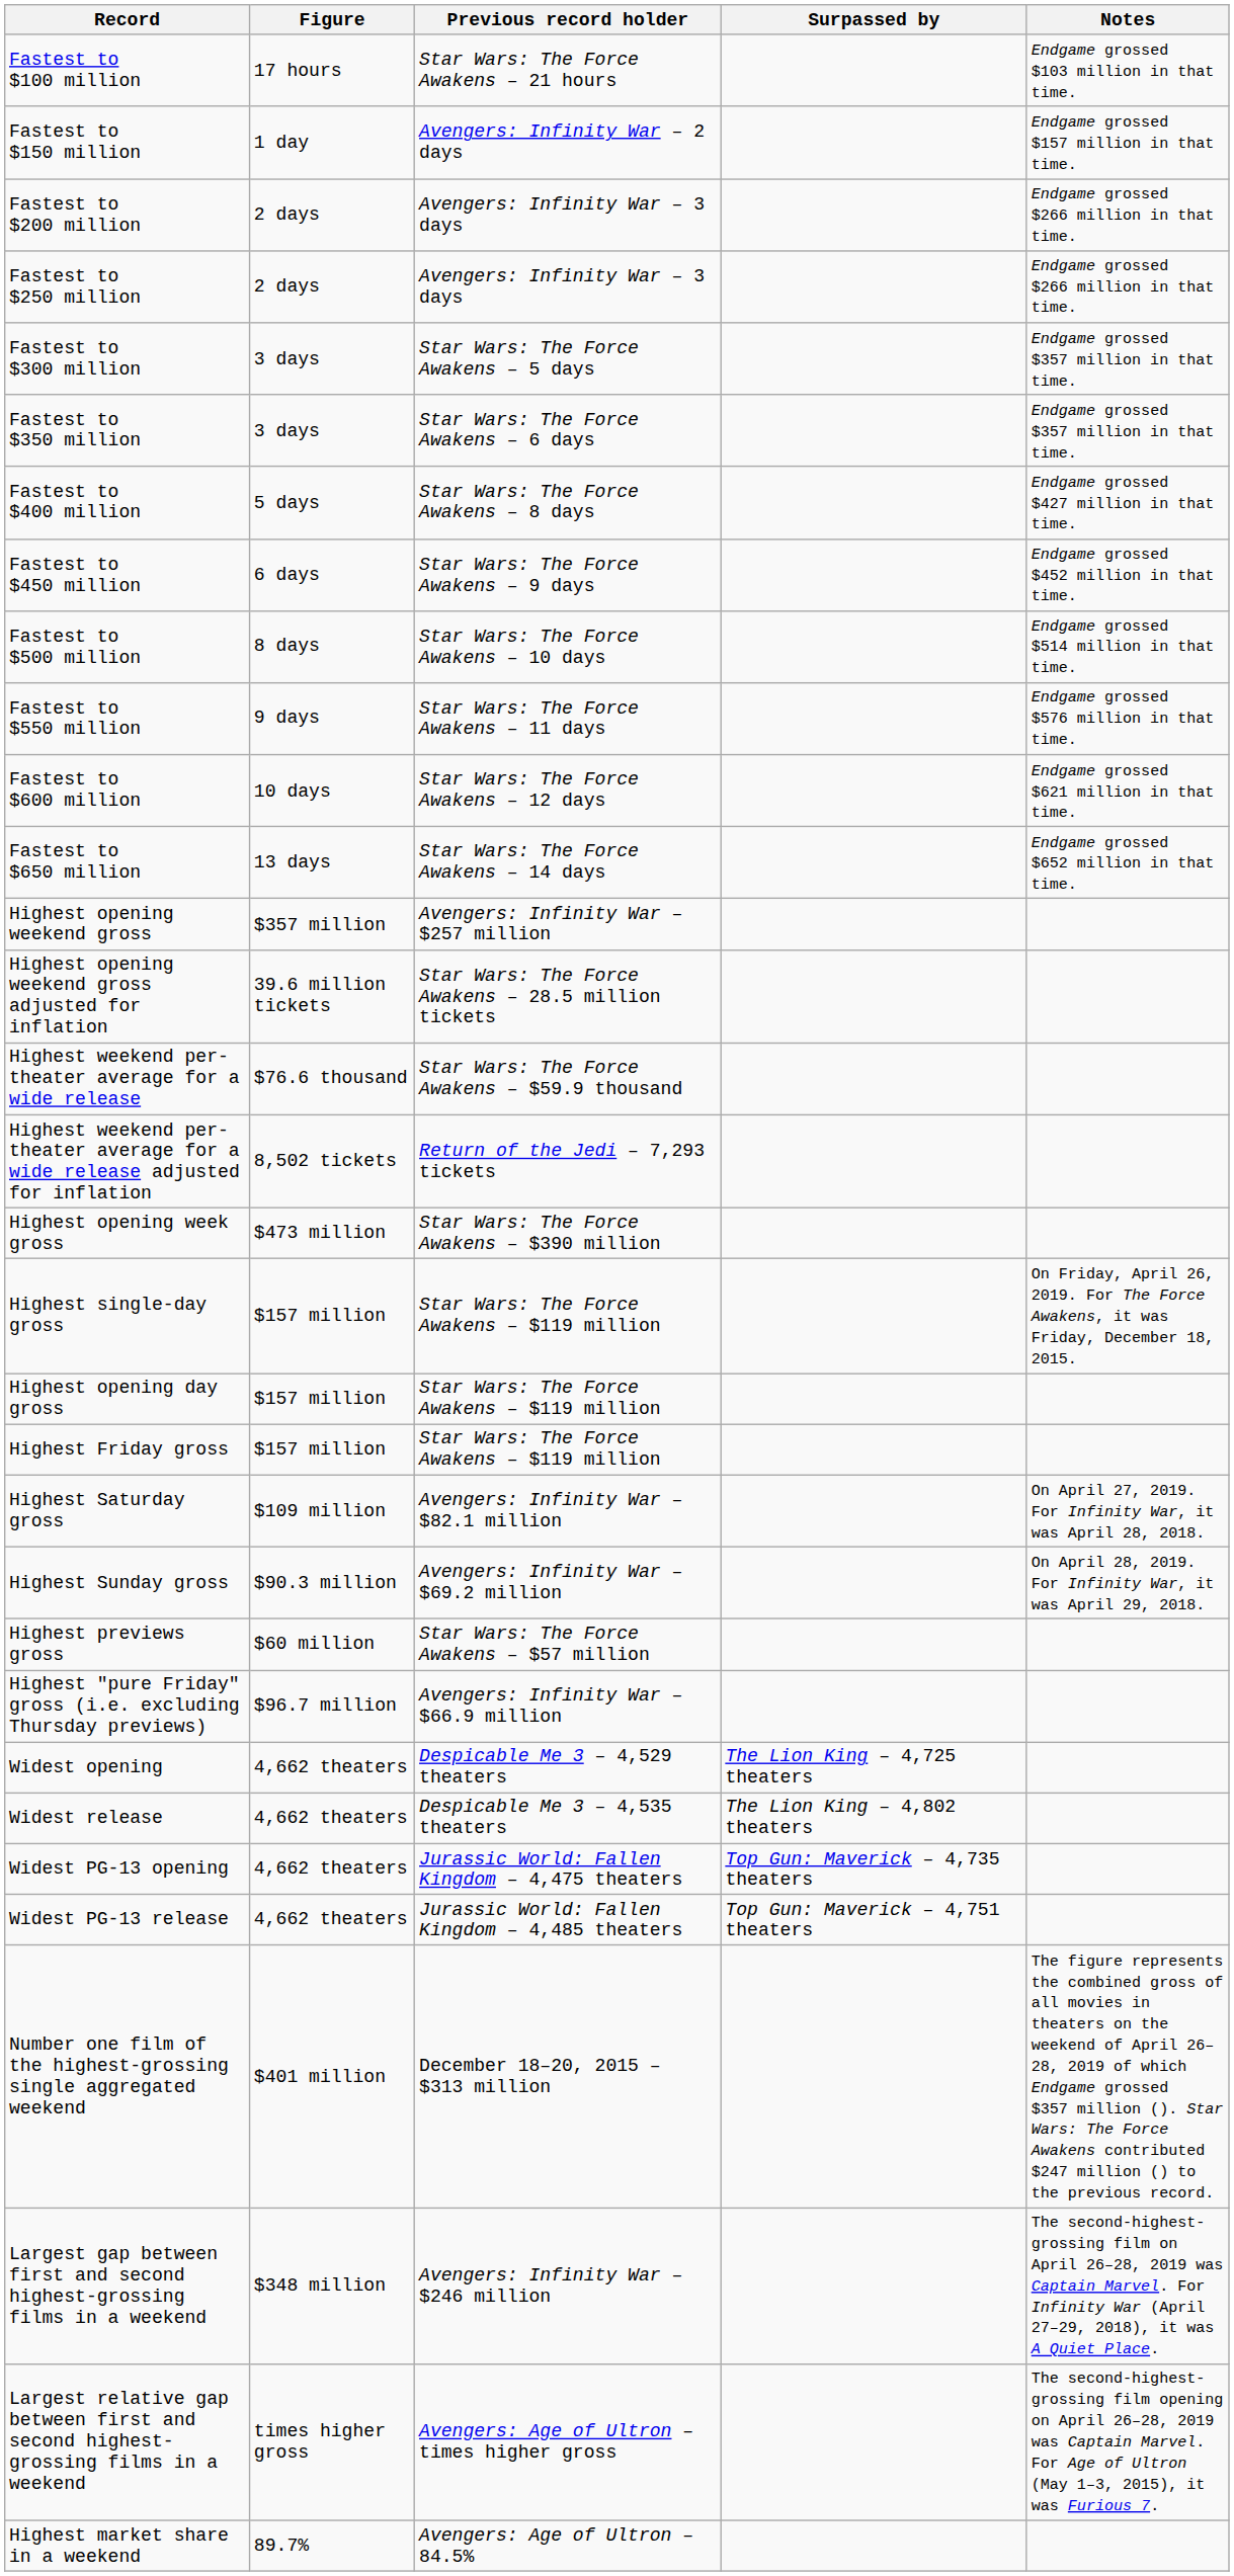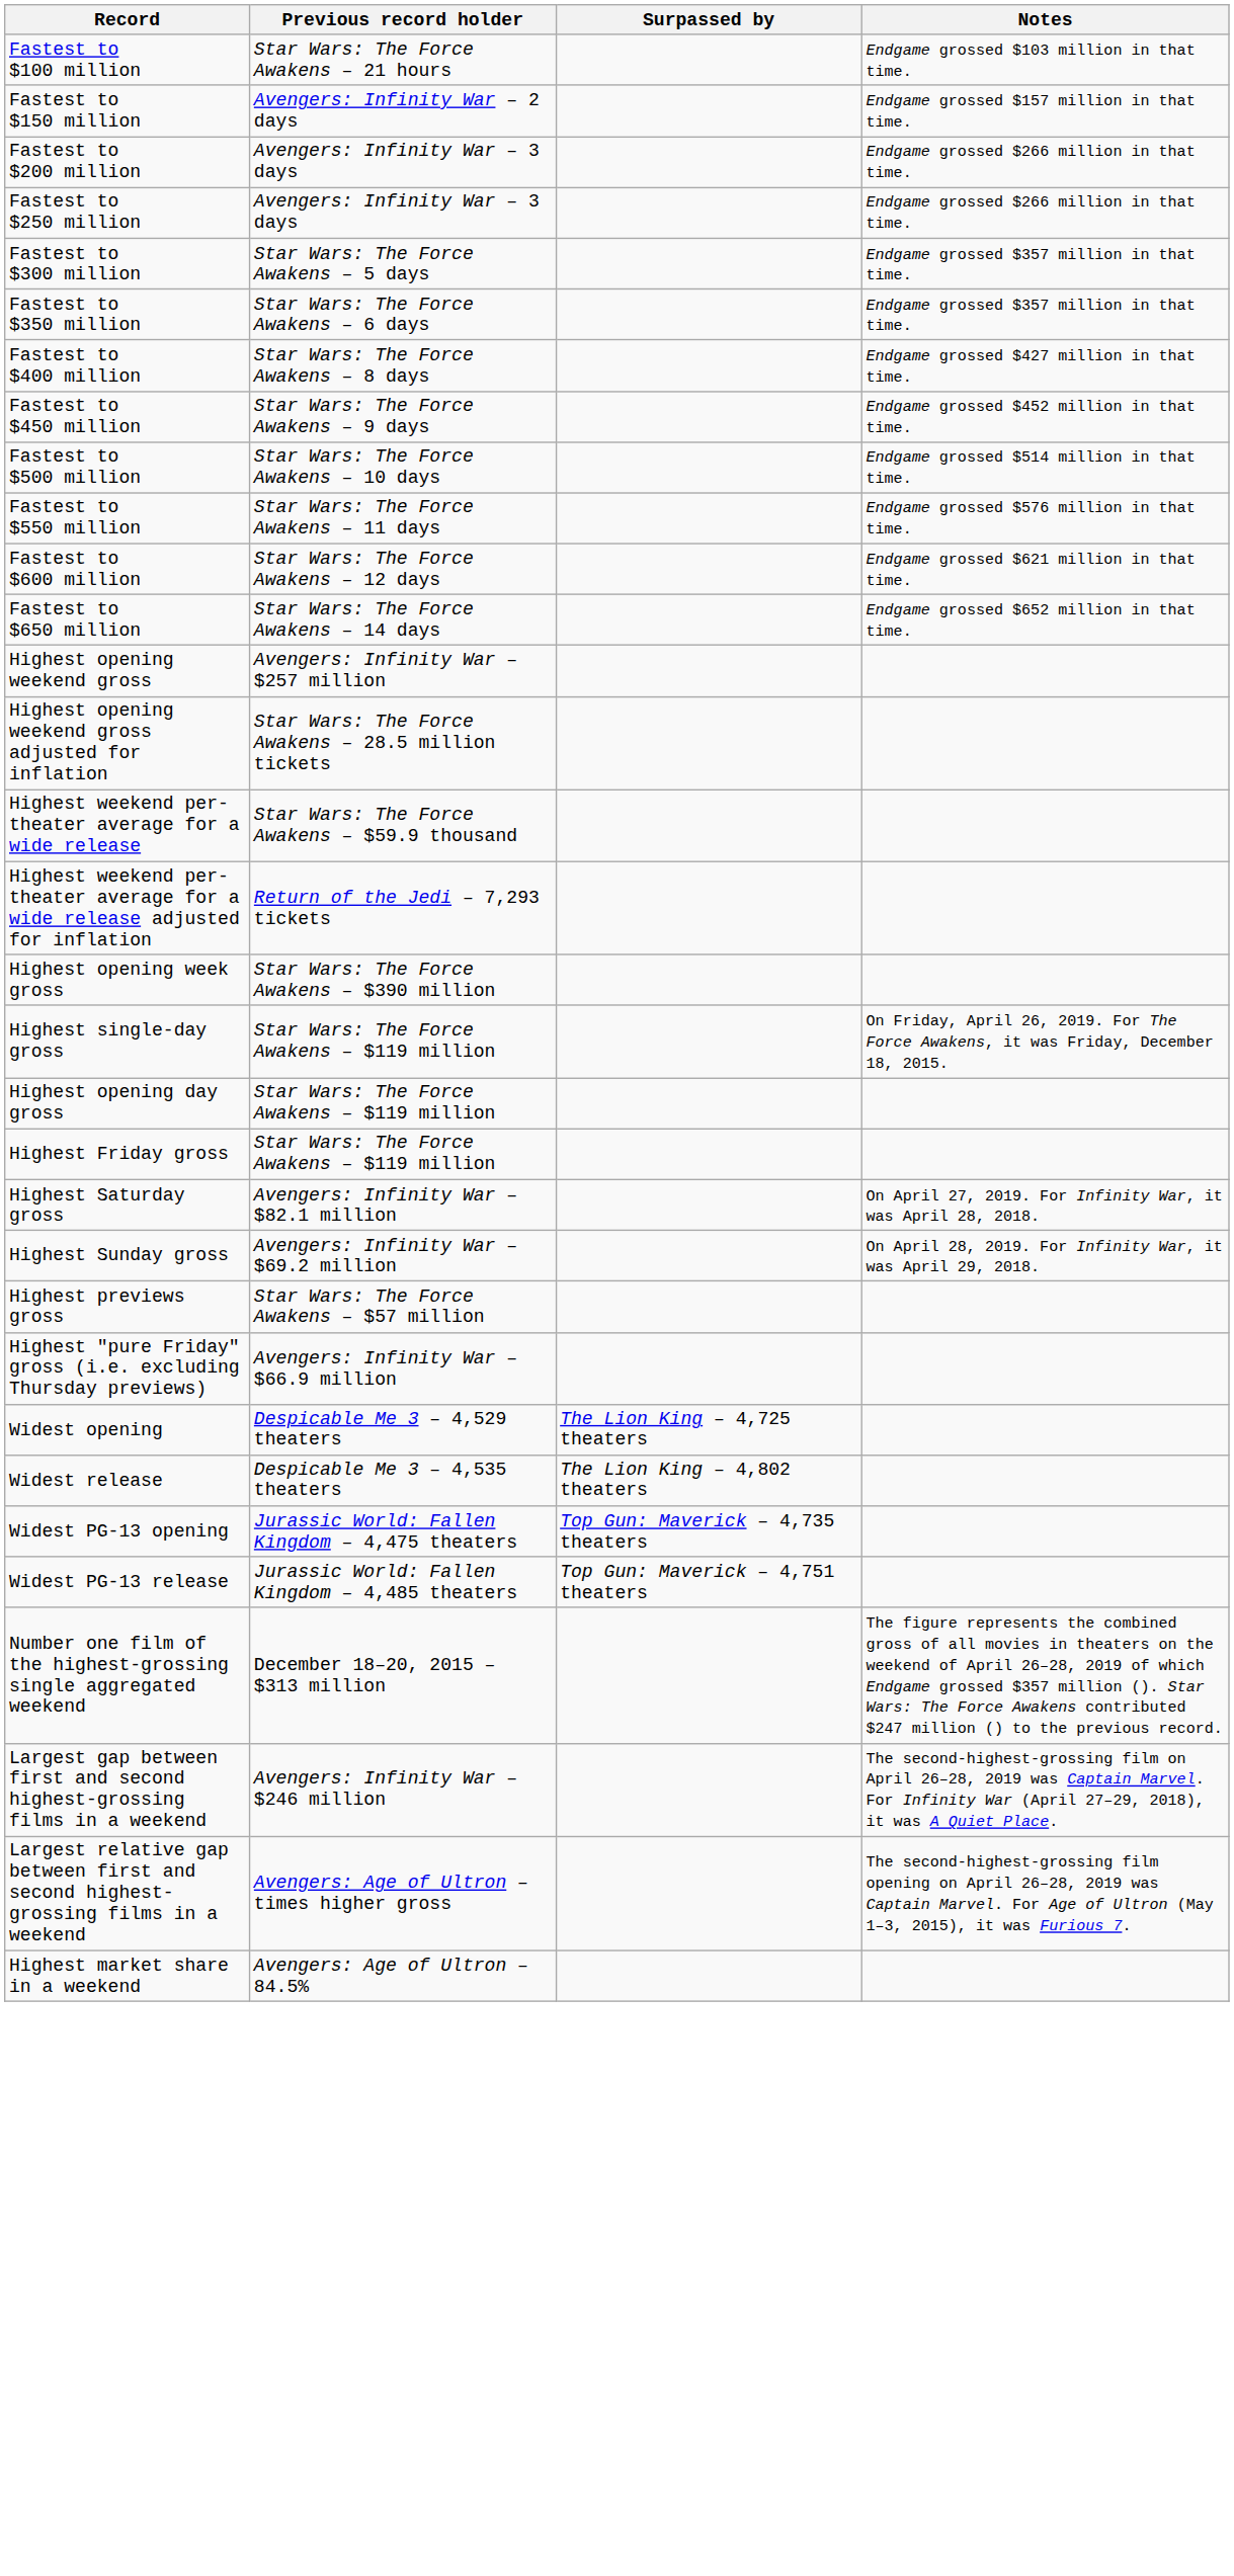 <table class="wikitable">
 <tr>
 <th width=20%>Record</th>
-<th>Figure</th>
 <th width=25%>Previous record holder</th>
 <th width=25%>Surpassed by</th>
 <th>Notes</th>
 </tr>
 <tr>
 <td><a href='#'>Fastest to</a> $100 million</td>
-<td>17 hours</td>
 <td><em>Star Wars: The Force Awakens</em> – 21 hours</td>
 <td></td>
 <td><small><em>Endgame</em> grossed $103 million in that time.</small></td>
 </tr>
 <tr>
 <td>Fastest to $150 million</td>
-<td>1 day</td>
 <td><em><a href='#'>Avengers: Infinity War</a></em> – 2 days</td>
 <td></td>
 <td><small><em>Endgame</em> grossed $157 million in that time.</small></td>
 </tr>
 <tr>
 <td>Fastest to $200 million</td>
-<td>2 days</td>
 <td><em>Avengers: Infinity War</em> – 3 days</td>
 <td></td>
 <td><small><em>Endgame</em> grossed $266 million in that time.</small></td>
 </tr>
 <tr>
 <td>Fastest to $250 million</td>
-<td>2 days</td>
 <td><em>Avengers: Infinity War</em> – 3 days</td>
 <td></td>
 <td><small><em>Endgame</em> grossed $266 million in that time.</small></td>
 </tr>
 <tr>
 <td>Fastest to $300 million</td>
-<td>3 days</td>
 <td><em>Star Wars: The Force Awakens</em> – 5 days</td>
 <td></td>
 <td><small><em>Endgame</em> grossed $357 million in that time.</small></td>
 </tr>
 <tr>
 <td>Fastest to $350 million</td>
-<td>3 days</td>
 <td><em>Star Wars: The Force Awakens</em> – 6 days</td>
 <td></td>
 <td><small><em>Endgame</em> grossed $357 million in that time.</small></td>
 </tr>
 <tr>
 <td>Fastest to $400 million</td>
-<td>5 days</td>
 <td><em>Star Wars: The Force Awakens</em> – 8 days</td>
 <td></td>
 <td><small><em>Endgame</em> grossed $427 million in that time.</small></td>
 </tr>
 <tr>
 <td>Fastest to $450 million</td>
-<td>6 days</td>
 <td><em>Star Wars: The Force Awakens</em> – 9 days</td>
 <td></td>
 <td><small><em>Endgame</em> grossed $452 million in that time.</small></td>
 </tr>
 <tr>
 <td>Fastest to $500 million</td>
-<td>8 days</td>
 <td><em>Star Wars: The Force Awakens</em> – 10 days</td>
 <td></td>
 <td><small><em>Endgame</em> grossed $514 million in that time.</small></td>
 </tr>
 <tr>
 <td>Fastest to $550 million</td>
-<td>9 days</td>
 <td><em>Star Wars: The Force Awakens</em> – 11 days</td>
 <td></td>
 <td><small><em>Endgame</em> grossed $576 million in that time.</small></td>
 </tr>
 <tr>
 <td>Fastest to $600 million</td>
-<td>10 days</td>
 <td><em>Star Wars: The Force Awakens</em> – 12 days</td>
 <td></td>
 <td><small><em>Endgame</em> grossed $621 million in that time.</small></td>
 </tr>
 <tr>
 <td>Fastest to $650 million</td>
-<td>13 days</td>
 <td><em>Star Wars: The Force Awakens</em> – 14 days</td>
 <td></td>
 <td><small><em>Endgame</em> grossed $652 million in that time.</small></td>
 </tr>
 <tr>
 <td>Highest opening weekend gross</td>
-<td>$357 million</td>
 <td><em>Avengers: Infinity War</em> – $257 million</td>
 <td></td>
 <td></td>
 </tr>
 <tr>
 <td>Highest opening weekend gross adjusted for inflation</td>
-<td> 39.6 million tickets</td>
 <td><em>Star Wars: The Force Awakens</em> –  28.5 million tickets</td>
 <td></td>
 <td></td>
 </tr>
 <tr>
 <td>Highest weekend per-theater average for a <a href='#'>wide release</a></td>
-<td>$76.6 thousand</td>
 <td><em>Star Wars: The Force Awakens</em> – $59.9 thousand</td>
 <td></td>
 <td></td>
 </tr>
 <tr>
 <td>Highest weekend per-theater average for a <a href='#'>wide release</a> adjusted for inflation</td>
-<td> 8,502 tickets</td>
 <td><em><a href='#'>Return of the Jedi</a></em> –  7,293 tickets</td>
 <td></td>
 <td></td>
 </tr>
 <tr>
 <td>Highest opening week gross</td>
-<td>$473 million</td>
 <td><em>Star Wars: The Force Awakens</em> – $390 million</td>
 <td></td>
 <td></td>
 </tr>
 <tr>
 <td>Highest single-day gross</td>
-<td>$157 million</td>
 <td><em>Star Wars: The Force Awakens</em> – $119 million</td>
 <td></td>
 <td><small>On Friday, April 26, 2019. For <em>The Force Awakens</em>, it was Friday, December 18, 2015.</small></td>
 </tr>
 <tr>
 <td>Highest opening day gross</td>
-<td>$157 million</td>
 <td><em>Star Wars: The Force Awakens</em> – $119 million</td>
 <td></td>
 <td></td>
 </tr>
 <tr>
 <td>Highest Friday gross</td>
-<td>$157 million</td>
 <td><em>Star Wars: The Force Awakens</em> – $119 million</td>
 <td></td>
 <td></td>
 </tr>
 <tr>
 <td>Highest Saturday gross</td>
-<td>$109 million</td>
 <td><em>Avengers: Infinity War</em> – $82.1 million</td>
 <td></td>
 <td><small>On April 27, 2019. For <em>Infinity War</em>, it was April 28, 2018.</small></td>
 </tr>
 <tr>
 <td>Highest Sunday gross</td>
-<td>$90.3 million</td>
 <td><em>Avengers: Infinity War</em> – $69.2 million</td>
 <td></td>
 <td><small>On April 28, 2019. For <em>Infinity War</em>, it was April 29, 2018.</small></td>
 </tr>
 <tr>
 <td>Highest previews gross</td>
-<td>$60 million</td>
 <td><em>Star Wars: The Force Awakens</em> – $57 million</td>
 <td></td>
 <td></td>
 </tr>
 <tr>
 <td>Highest "pure Friday" gross (i.e. excluding Thursday previews)</td>
-<td>$96.7 million</td>
 <td><em>Avengers: Infinity War</em> – $66.9 million</td>
 <td></td>
 <td></td>
 </tr>
 <tr>
 <td>Widest opening</td>
-<td>4,662 theaters</td>
 <td><em><a href='#'>Despicable Me 3</a></em> – 4,529 theaters</td>
 <td><em><a href='#'>The Lion King</a></em> – 4,725 theaters</td>
 <td></td>
 </tr>
 <tr>
 <td>Widest release</td>
-<td>4,662 theaters</td>
 <td><em>Despicable Me 3</em> – 4,535 theaters</td>
 <td><em>The Lion King</em> – 4,802 theaters</td>
 <td></td>
 </tr>
 <tr>
 <td>Widest PG-13 opening</td>
-<td>4,662 theaters</td>
 <td><em><a href='#'>Jurassic World: Fallen Kingdom</a></em> – 4,475 theaters</td>
 <td><em><a href='#'>Top Gun: Maverick</a></em> – 4,735 theaters</td>
 <td></td>
 </tr>
 <tr>
 <td>Widest PG-13 release</td>
-<td>4,662 theaters</td>
 <td><em>Jurassic World: Fallen Kingdom</em> – 4,485 theaters</td>
 <td><em>Top Gun: Maverick</em> – 4,751 theaters</td>
 <td></td>
 </tr>
 <tr>
 <td>Number one film of the highest-grossing single aggregated weekend</td>
-<td>$401 million</td>
 <td>December 18–20, 2015 – $313 million</td>
 <td></td>
 <td><small>The figure represents the combined gross of all movies in theaters on the weekend of April 26–28, 2019 of which <em>Endgame</em> grossed $357 million (). <em>Star Wars:</em> <em>The Force Awakens</em> contributed $247 million () to the previous record.</small></td>
 </tr>
 <tr>
 <td>Largest gap between first and second highest-grossing films in a weekend</td>
-<td>$348 million</td>
 <td><em>Avengers: Infinity War</em> – $246 million</td>
 <td></td>
 <td><small>The second-highest-grossing film on April 26–28, 2019 was <em><a href='#'>Captain Marvel</a></em>. For <em>Infinity War</em> (April 27–29, 2018), it was <em><a href='#'>A Quiet Place</a></em>.</small></td>
 </tr>
 <tr>
 <td>Largest relative gap between first and second highest-grossing films in a weekend</td>
-<td> times higher gross</td>
 <td><em><a href='#'>Avengers: Age of Ultron</a> –</em>  times higher gross</td>
 <td></td>
 <td><small>The second-highest-grossing film opening on April 26–28, 2019 was <em>Captain Marvel</em>. For <em>Age of Ultron</em> (May 1–3, 2015), it was <em><a href='#'>Furious 7</a></em>.</small></td>
 </tr>
 <tr>
 <td>Highest market share in a weekend</td>
-<td>89.7%</td>
 <td><em>Avengers: Age of Ultron</em> – 84.5%</td>
 <td></td>
 <td></td>
 </tr>
 </table>
